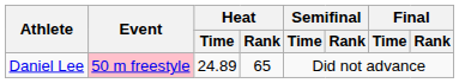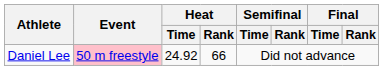 <table class=wikitable style="font-size:90%">
 <tr>
 <th rowspan="2">Athlete</th>
 <th rowspan="2">Event</th>
 <th colspan="2">Heat</th>
 <th colspan="2">Semifinal</th>
 <th colspan="2">Final</th>
 </tr>
 <tr style="font-size:95%">
 <th>Time</th>
 <th>Rank</th>
 <th>Time</th>
 <th>Rank</th>
 <th>Time</th>
 <th>Rank</th>
 </tr>
 <tr align=center>
 <td align=left><a href='#'>Daniel Lee</a></td>
 <td align=left style="background: pink;"><a href='#'>50 m freestyle</a></td>
-<td>24.89</td>
-<td>65</td>
+<td>24.92</td>
+<td>66</td>
 <td colspan=4>Did not advance</td>
 </tr>
 </table>
